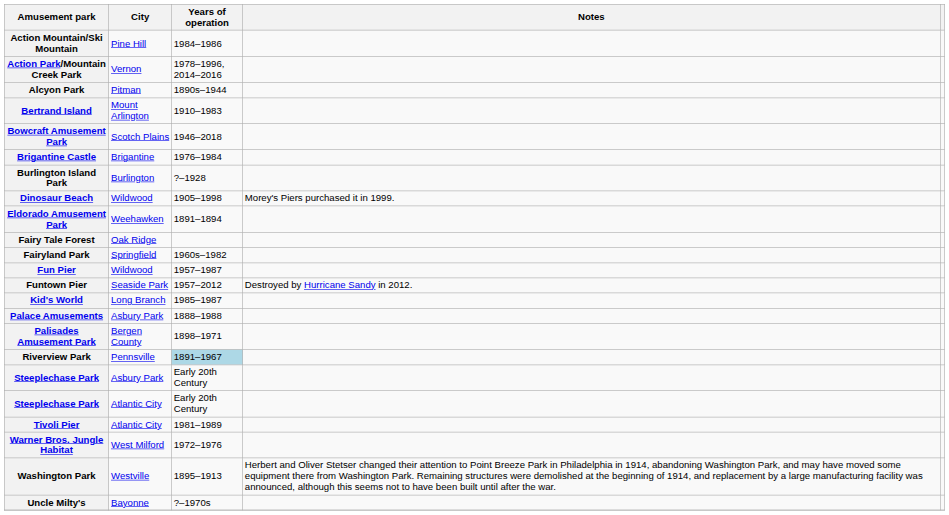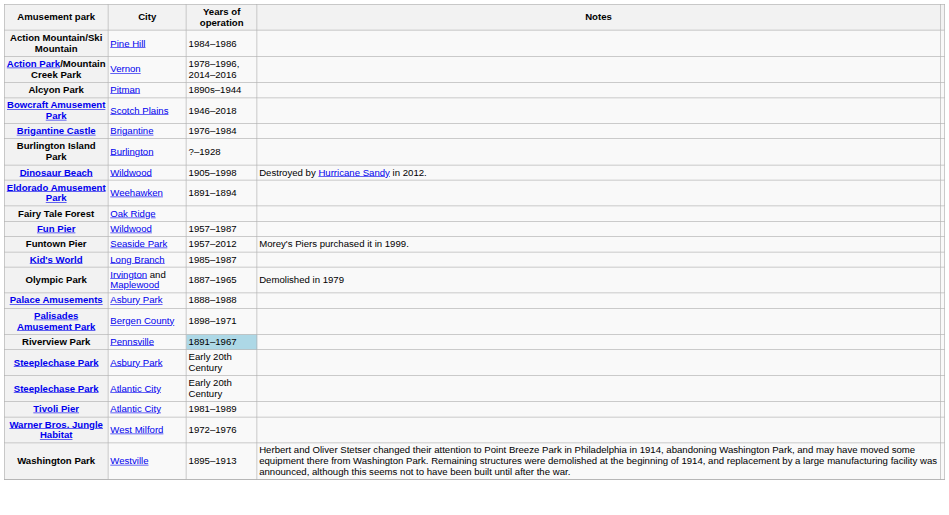 <table class="wikitable plainrowheaders sortable">
 <tr>
 <th scope="col">Amusement park</th>
 <th scope="col">City</th>
 <th scope="col">Years of operation</th>
 <th scope="col" class="unsortable">Notes</th>
 <th scope="col" class="unsortable"></th>
 </tr>
 <tr>
 <th scope="row">Action Mountain/Ski Mountain</th>
 <td><a href='#'>Pine Hill</a></td>
 <td>1984–1986</td>
 <td></td>
 <td style="text-align:center;"></td>
 </tr>
 <tr>
 <th scope="row"><a href='#'>Action Park</a>/Mountain Creek Park</th>
 <td><a href='#'>Vernon</a></td>
 <td>1978–1996, 2014–2016</td>
 <td></td>
 <td style="text-align:center;"></td>
 </tr>
 <tr>
 <th scope="row">Alcyon Park</th>
 <td><a href='#'>Pitman</a></td>
 <td>1890s–1944</td>
 <td></td>
 <td style="text-align:center;"></td>
 </tr>
 <tr>
-<th scope="row"><a href='#'>Bertrand Island</a></th>
-<td><a href='#'>Mount Arlington</a></td>
-<td>1910–1983</td>
-<td></td>
-<td style="text-align:center;"></td>
-</tr>
-<tr>
 <th scope="row"><a href='#'>Bowcraft Amusement Park</a></th>
 <td><a href='#'>Scotch Plains</a></td>
 <td>1946–2018</td>
 <td></td>
 <td style="text-align:center;"></td>
 </tr>
 <tr>
 <th scope="row"><a href='#'>Brigantine Castle</a></th>
 <td><a href='#'>Brigantine</a></td>
 <td>1976–1984</td>
 <td></td>
 <td style="text-align:center;"></td>
 </tr>
 <tr>
 <th scope="row">Burlington Island Park</th>
 <td><a href='#'>Burlington</a></td>
 <td>?–1928</td>
 <td></td>
 <td style="text-align:center;"></td>
 </tr>
 <tr>
 <th scope="row"><a href='#'>Dinosaur Beach</a></th>
 <td><a href='#'>Wildwood</a></td>
 <td>1905–1998</td>
-<td>Morey's Piers purchased it in 1999.</td>
+<td>Destroyed by <a href='#'>Hurricane Sandy</a> in 2012.</td>
 <td style="text-align:center;"></td>
 </tr>
 <tr>
 <th scope="row"><a href='#'>Eldorado Amusement Park</a></th>
 <td><a href='#'>Weehawken</a></td>
 <td>1891–1894</td>
 <td></td>
 <td style="text-align:center;"></td>
 </tr>
 <tr>
 <th scope="row">Fairy Tale Forest</th>
 <td><a href='#'>Oak Ridge</a></td>
 <td></td>
 <td></td>
 <td style="text-align:center;"></td>
 </tr>
 <tr>
-<th scope="row">Fairyland Park</th>
-<td><a href='#'>Springfield</a></td>
-<td>1960s–1982</td>
-<td></td>
-<td style="text-align:center;"></td>
-</tr>
-<tr>
 <th scope="row"><a href='#'>Fun Pier</a></th>
 <td><a href='#'>Wildwood</a></td>
 <td>1957–1987</td>
 <td></td>
 <td style="text-align:center;"></td>
 </tr>
 <tr>
 <th scope="row">Funtown Pier</th>
 <td><a href='#'>Seaside Park</a></td>
 <td>1957–2012</td>
-<td>Destroyed by <a href='#'>Hurricane Sandy</a> in 2012.</td>
+<td>Morey's Piers purchased it in 1999.</td>
 <td style="text-align:center;"></td>
 </tr>
 <tr>
 <th scope="row"><a href='#'>Kid's World</a></th>
 <td><a href='#'>Long Branch</a></td>
 <td>1985–1987</td>
 <td></td>
+<td style="text-align:center;"></td>
+</tr>
+<tr>
+<th scope="row">Olympic Park</th>
+<td><a href='#'>Irvington</a> and <a href='#'>Maplewood</a></td>
+<td>1887–1965</td>
+<td>Demolished in 1979</td>
 <td style="text-align:center;"></td>
 </tr>
 <tr>
 <th scope="row"><a href='#'>Palace Amusements</a></th>
 <td><a href='#'>Asbury Park</a></td>
 <td>1888–1988</td>
 <td></td>
 <td style="text-align:center;"></td>
 </tr>
 <tr>
 <th scope="row"><a href='#'>Palisades Amusement Park</a></th>
 <td><a href='#'>Bergen County</a></td>
 <td>1898–1971</td>
 <td></td>
 <td style="text-align:center;"></td>
 </tr>
 <tr>
 <th scope="row">Riverview Park</th>
 <td><a href='#'>Pennsville</a></td>
 <td style="background: lightblue;">1891–1967</td>
 <td></td>
 <td style="text-align:center;"></td>
 </tr>
 <tr>
 <th scope="row"><a href='#'>Steeplechase Park</a></th>
 <td><a href='#'>Asbury Park</a></td>
 <td>Early 20th Century</td>
 <td></td>
 <td style="text-align:center;"></td>
 </tr>
 <tr>
 <th scope="row"><a href='#'>Steeplechase Park</a></th>
 <td><a href='#'>Atlantic City</a></td>
 <td>Early 20th Century</td>
 <td></td>
 <td style="text-align:center;"></td>
 </tr>
 <tr>
 <th scope="row"><a href='#'>Tivoli Pier</a></th>
 <td><a href='#'>Atlantic City</a></td>
 <td>1981–1989</td>
 <td></td>
 <td style="text-align:center;"></td>
 </tr>
 <tr>
 <th scope="row"><a href='#'>Warner Bros. Jungle Habitat</a></th>
 <td><a href='#'>West Milford</a></td>
 <td>1972–1976</td>
 <td></td>
 <td style="text-align:center;"></td>
 </tr>
 <tr>
 <th scope="row">Washington Park</th>
 <td><a href='#'>Westville</a></td>
 <td>1895–1913</td>
 <td>Herbert and Oliver Stetser changed their attention to Point Breeze Park in Philadelphia in 1914, abandoning Washington Park, and may have moved some equipment there from Washington Park. Remaining structures were demolished at the beginning of 1914, and replacement by a large manufacturing facility was announced, although this seems not to have been built until after the war.</td>
 <td style="text-align:center;"></td>
 </tr>
 <tr>
-<th scope="row">Uncle Milty's</th>
-<td><a href='#'>Bayonne</a></td>
-<td>?–1970s</td>
-<td></td>
-<td style="text-align:center;"></td>
-</tr>
-<tr>
 </tr>
 </table>
